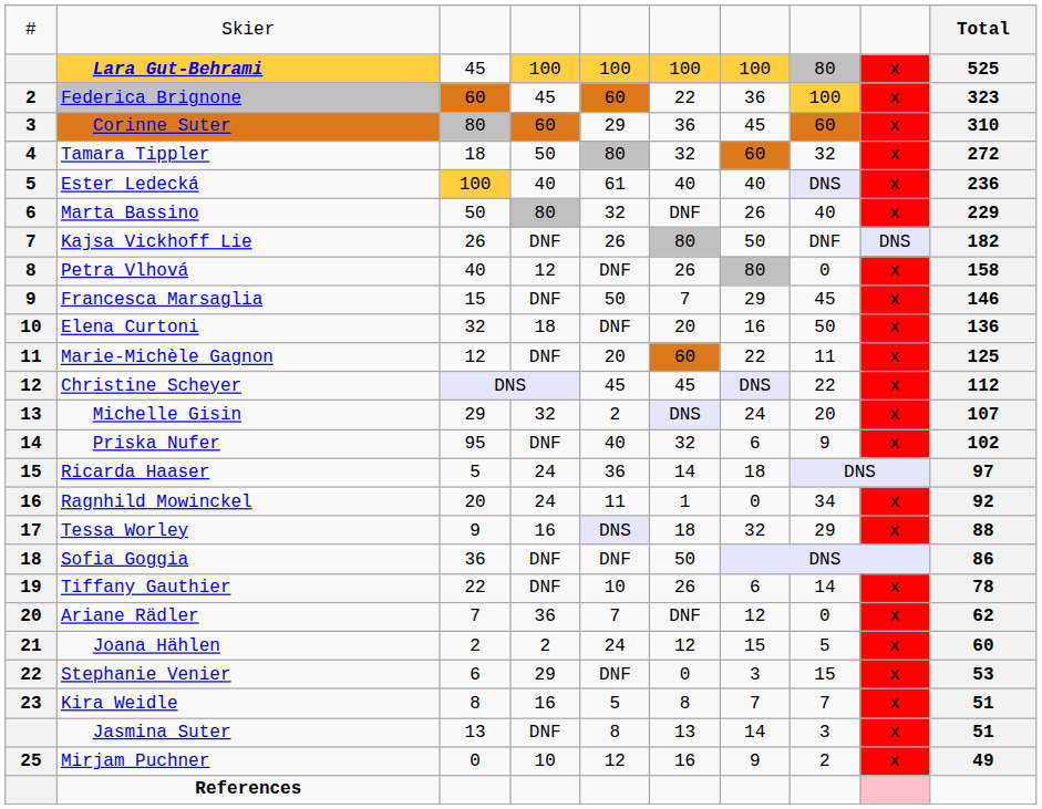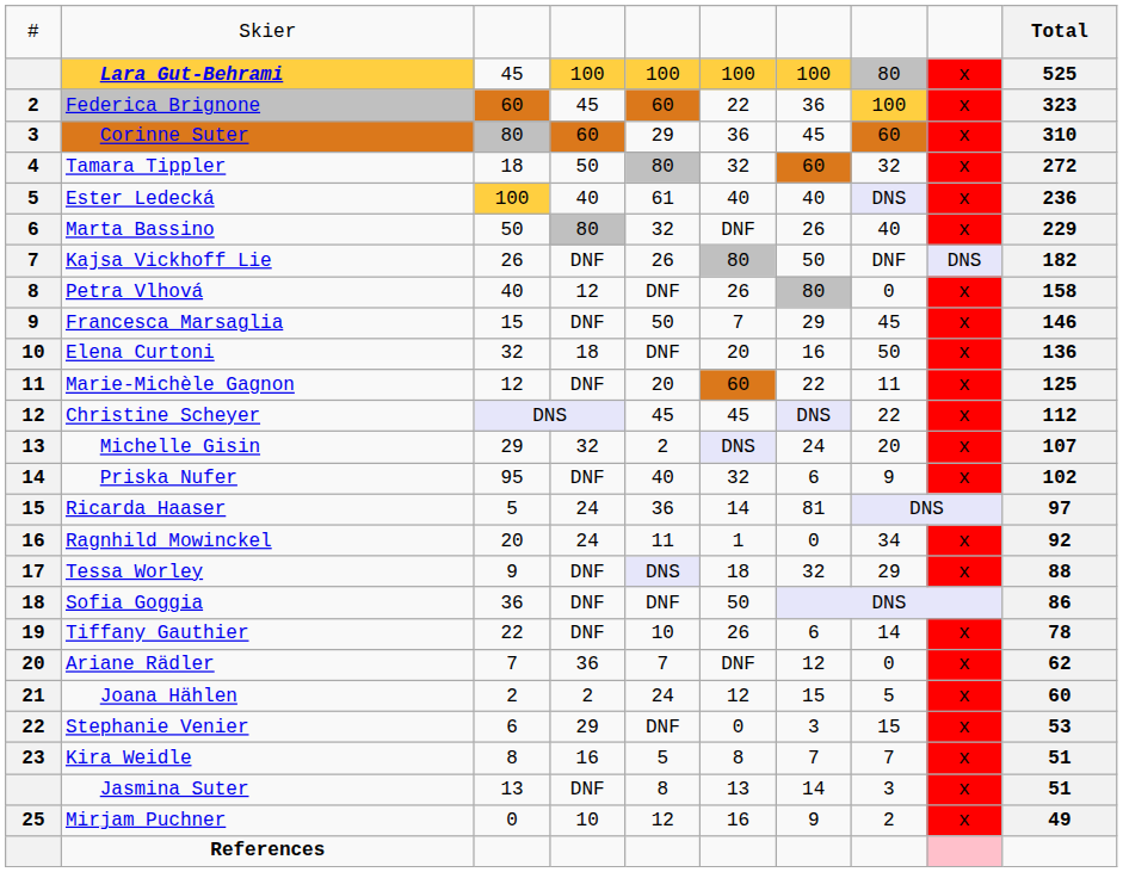 <table class="wikitable" width=60% style="font-size:100%; text-align:center;">
 <tr>
 <td>#</td>
 <td>Skier</td>
 <td><br> </td>
 <td><br> </td>
 <td><br> </td>
 <td><br> </td>
 <td><br> </td>
 <td><br> </td>
 <td><br>   </td>
 <th>Total</th>
 </tr>
 <tr>
 <th></th>
 <td align=left bgcolor=ffcf40>   <strong><em><a href='#'>Lara Gut-Behrami</a></em></strong></td>
 <td>45</td>
 <td bgcolor=ffcf40>100</td>
 <td bgcolor=ffcf40>100</td>
 <td bgcolor=ffcf40>100</td>
 <td bgcolor=ffcf40>100</td>
 <td bgcolor=c0c0c0>80</td>
 <td bgcolor=red>x</td>
 <th>525</th>
 </tr>
 <tr>
 <th>2</th>
 <td align=left bgcolor=c0c0c0> <a href='#'>Federica Brignone</a></td>
 <td bgcolor=db781b>60</td>
 <td>45</td>
 <td bgcolor=db781b>60</td>
 <td>22</td>
 <td>36</td>
 <td bgcolor=ffcf40>100</td>
 <td bgcolor=red>x</td>
 <th>323</th>
 </tr>
 <tr>
 <th>3</th>
 <td align=left bgcolor=db781b>   <a href='#'>Corinne Suter</a></td>
 <td bgcolor=c0c0c0>80</td>
 <td bgcolor=db781b>60</td>
 <td>29</td>
 <td>36</td>
 <td>45</td>
 <td bgcolor=db781b>60</td>
 <td bgcolor=red>x</td>
 <th>310</th>
 </tr>
 <tr>
 <th>4</th>
 <td align=left> <a href='#'>Tamara Tippler</a></td>
 <td>18</td>
 <td>50</td>
 <td bgcolor=c0c0c0>80</td>
 <td>32</td>
 <td bgcolor=db781b>60</td>
 <td>32</td>
 <td bgcolor=red>x</td>
 <th>272</th>
 </tr>
 <tr>
 <th>5</th>
 <td align=left> <a href='#'>Ester Ledecká</a></td>
 <td bgcolor=ffcf40>100</td>
 <td>40</td>
 <td>61</td>
 <td>40</td>
 <td>40</td>
 <td bgcolor=lavender>DNS</td>
 <td bgcolor=red>x</td>
 <th>236</th>
 </tr>
 <tr>
 <th>6</th>
 <td align=left> <a href='#'>Marta Bassino</a></td>
 <td>50</td>
 <td bgcolor=c0c0c0>80</td>
 <td>32</td>
 <td>DNF</td>
 <td>26</td>
 <td>40</td>
 <td bgcolor=red>x</td>
 <th>229</th>
 </tr>
 <tr>
 <th>7</th>
 <td align=left> <a href='#'>Kajsa Vickhoff Lie</a></td>
 <td>26</td>
 <td>DNF</td>
 <td>26</td>
 <td bgcolor=c0c0c0>80</td>
 <td>50</td>
 <td>DNF</td>
 <td bgcolor=lavender>DNS</td>
 <th>182</th>
 </tr>
 <tr>
 <th>8</th>
 <td align=left> <a href='#'>Petra Vlhová</a></td>
 <td>40</td>
 <td>12</td>
 <td>DNF</td>
 <td>26</td>
 <td bgcolor=c0c0c0>80</td>
 <td>0</td>
 <td bgcolor=red>x</td>
 <th>158</th>
 </tr>
 <tr>
 <th>9</th>
 <td align=left> <a href='#'>Francesca Marsaglia</a></td>
 <td>15</td>
 <td>DNF</td>
 <td>50</td>
 <td>7</td>
 <td>29</td>
 <td>45</td>
 <td bgcolor=red>x</td>
 <th>146</th>
 </tr>
 <tr>
 <th>10</th>
 <td align=left> <a href='#'>Elena Curtoni</a></td>
 <td>32</td>
 <td>18</td>
 <td>DNF</td>
 <td>20</td>
 <td>16</td>
 <td>50</td>
 <td bgcolor=red>x</td>
 <th>136</th>
 </tr>
 <tr>
 <th>11</th>
 <td align=left> <a href='#'>Marie-Michèle Gagnon</a></td>
 <td>12</td>
 <td>DNF</td>
 <td>20</td>
 <td bgcolor=db781b>60</td>
 <td>22</td>
 <td>11</td>
 <td bgcolor=red>x</td>
 <th>125</th>
 </tr>
 <tr>
 <th>12</th>
 <td align=left> <a href='#'>Christine Scheyer</a></td>
 <td bgcolor=lavender colspan=2>DNS</td>
 <td>45</td>
 <td>45</td>
 <td bgcolor=lavender>DNS</td>
 <td>22</td>
 <td bgcolor=red>x</td>
 <th>112</th>
 </tr>
 <tr>
 <th>13</th>
 <td align=left>   <a href='#'>Michelle Gisin</a></td>
 <td>29</td>
 <td>32</td>
 <td>2</td>
 <td bgcolor=lavender>DNS</td>
 <td>24</td>
 <td>20</td>
 <td bgcolor=red>x</td>
 <th>107</th>
 </tr>
 <tr>
 <th>14</th>
 <td align=left>   <a href='#'>Priska Nufer</a></td>
 <td>95</td>
 <td>DNF</td>
 <td>40</td>
 <td>32</td>
 <td>6</td>
 <td>9</td>
 <td bgcolor=red>x</td>
 <th>102</th>
 </tr>
 <tr>
 <th>15</th>
 <td align=left> <a href='#'>Ricarda Haaser</a></td>
 <td>5</td>
 <td>24</td>
 <td>36</td>
 <td>14</td>
-<td>18</td>
+<td>81</td>
 <td colspan=2 bgcolor=lavender>DNS</td>
 <th>97</th>
 </tr>
 <tr>
 <th>16</th>
 <td align=left> <a href='#'>Ragnhild Mowinckel</a></td>
 <td>20</td>
 <td>24</td>
 <td>11</td>
 <td>1</td>
 <td>0</td>
 <td>34</td>
 <td bgcolor=red>x</td>
 <th>92</th>
 </tr>
 <tr>
 <th>17</th>
 <td align=left> <a href='#'>Tessa Worley</a></td>
 <td>9</td>
-<td>16</td>
+<td>DNF</td>
 <td bgcolor=lavender>DNS</td>
 <td>18</td>
 <td>32</td>
 <td>29</td>
 <td bgcolor=red>x</td>
 <th>88</th>
 </tr>
 <tr>
 <th>18</th>
 <td align=left> <a href='#'>Sofia Goggia</a></td>
 <td>36</td>
 <td>DNF</td>
 <td>DNF</td>
 <td>50</td>
 <td colspan=3 bgcolor=lavender>DNS</td>
 <th>86</th>
 </tr>
 <tr>
 <th>19</th>
 <td align=left> <a href='#'>Tiffany Gauthier</a></td>
 <td>22</td>
 <td>DNF</td>
 <td>10</td>
 <td>26</td>
 <td>6</td>
 <td>14</td>
 <td bgcolor=red>x</td>
 <th>78</th>
 </tr>
 <tr>
 <th>20</th>
 <td align=left> <a href='#'>Ariane Rädler</a></td>
 <td>7</td>
 <td>36</td>
 <td>7</td>
 <td>DNF</td>
 <td>12</td>
 <td>0</td>
 <td bgcolor=red>x</td>
 <th>62</th>
 </tr>
 <tr>
 <th>21</th>
 <td align=left>   <a href='#'>Joana Hählen</a></td>
 <td>2</td>
 <td>2</td>
 <td>24</td>
 <td>12</td>
 <td>15</td>
 <td>5</td>
 <td bgcolor=red>x</td>
 <th>60</th>
 </tr>
 <tr>
 <th>22</th>
 <td align=left> <a href='#'>Stephanie Venier</a></td>
 <td>6</td>
 <td>29</td>
 <td>DNF</td>
 <td>0</td>
 <td>3</td>
 <td>15</td>
 <td bgcolor=red>x</td>
 <th>53</th>
 </tr>
 <tr>
 <th>23</th>
 <td align=left> <a href='#'>Kira Weidle</a></td>
 <td>8</td>
 <td>16</td>
 <td>5</td>
 <td>8</td>
 <td>7</td>
 <td>7</td>
 <td bgcolor=red>x</td>
 <th>51</th>
 </tr>
 <tr>
 <th></th>
 <td align=left>   <a href='#'>Jasmina Suter</a></td>
 <td>13</td>
 <td>DNF</td>
 <td>8</td>
 <td>13</td>
 <td>14</td>
 <td>3</td>
 <td bgcolor=red>x</td>
 <th>51</th>
 </tr>
 <tr>
 <th>25</th>
 <td align=left> <a href='#'>Mirjam Puchner</a></td>
 <td>0</td>
 <td>10</td>
 <td>12</td>
 <td>16</td>
 <td>9</td>
 <td>2</td>
 <td bgcolor=red>x</td>
 <th>49</th>
 </tr>
 <tr>
 <th></th>
 <td align=center><strong>References</strong></td>
 <td></td>
 <td></td>
 <td></td>
 <td></td>
 <td></td>
 <td></td>
 <td bgcolor=pink></td>
 </tr>
 </table>
